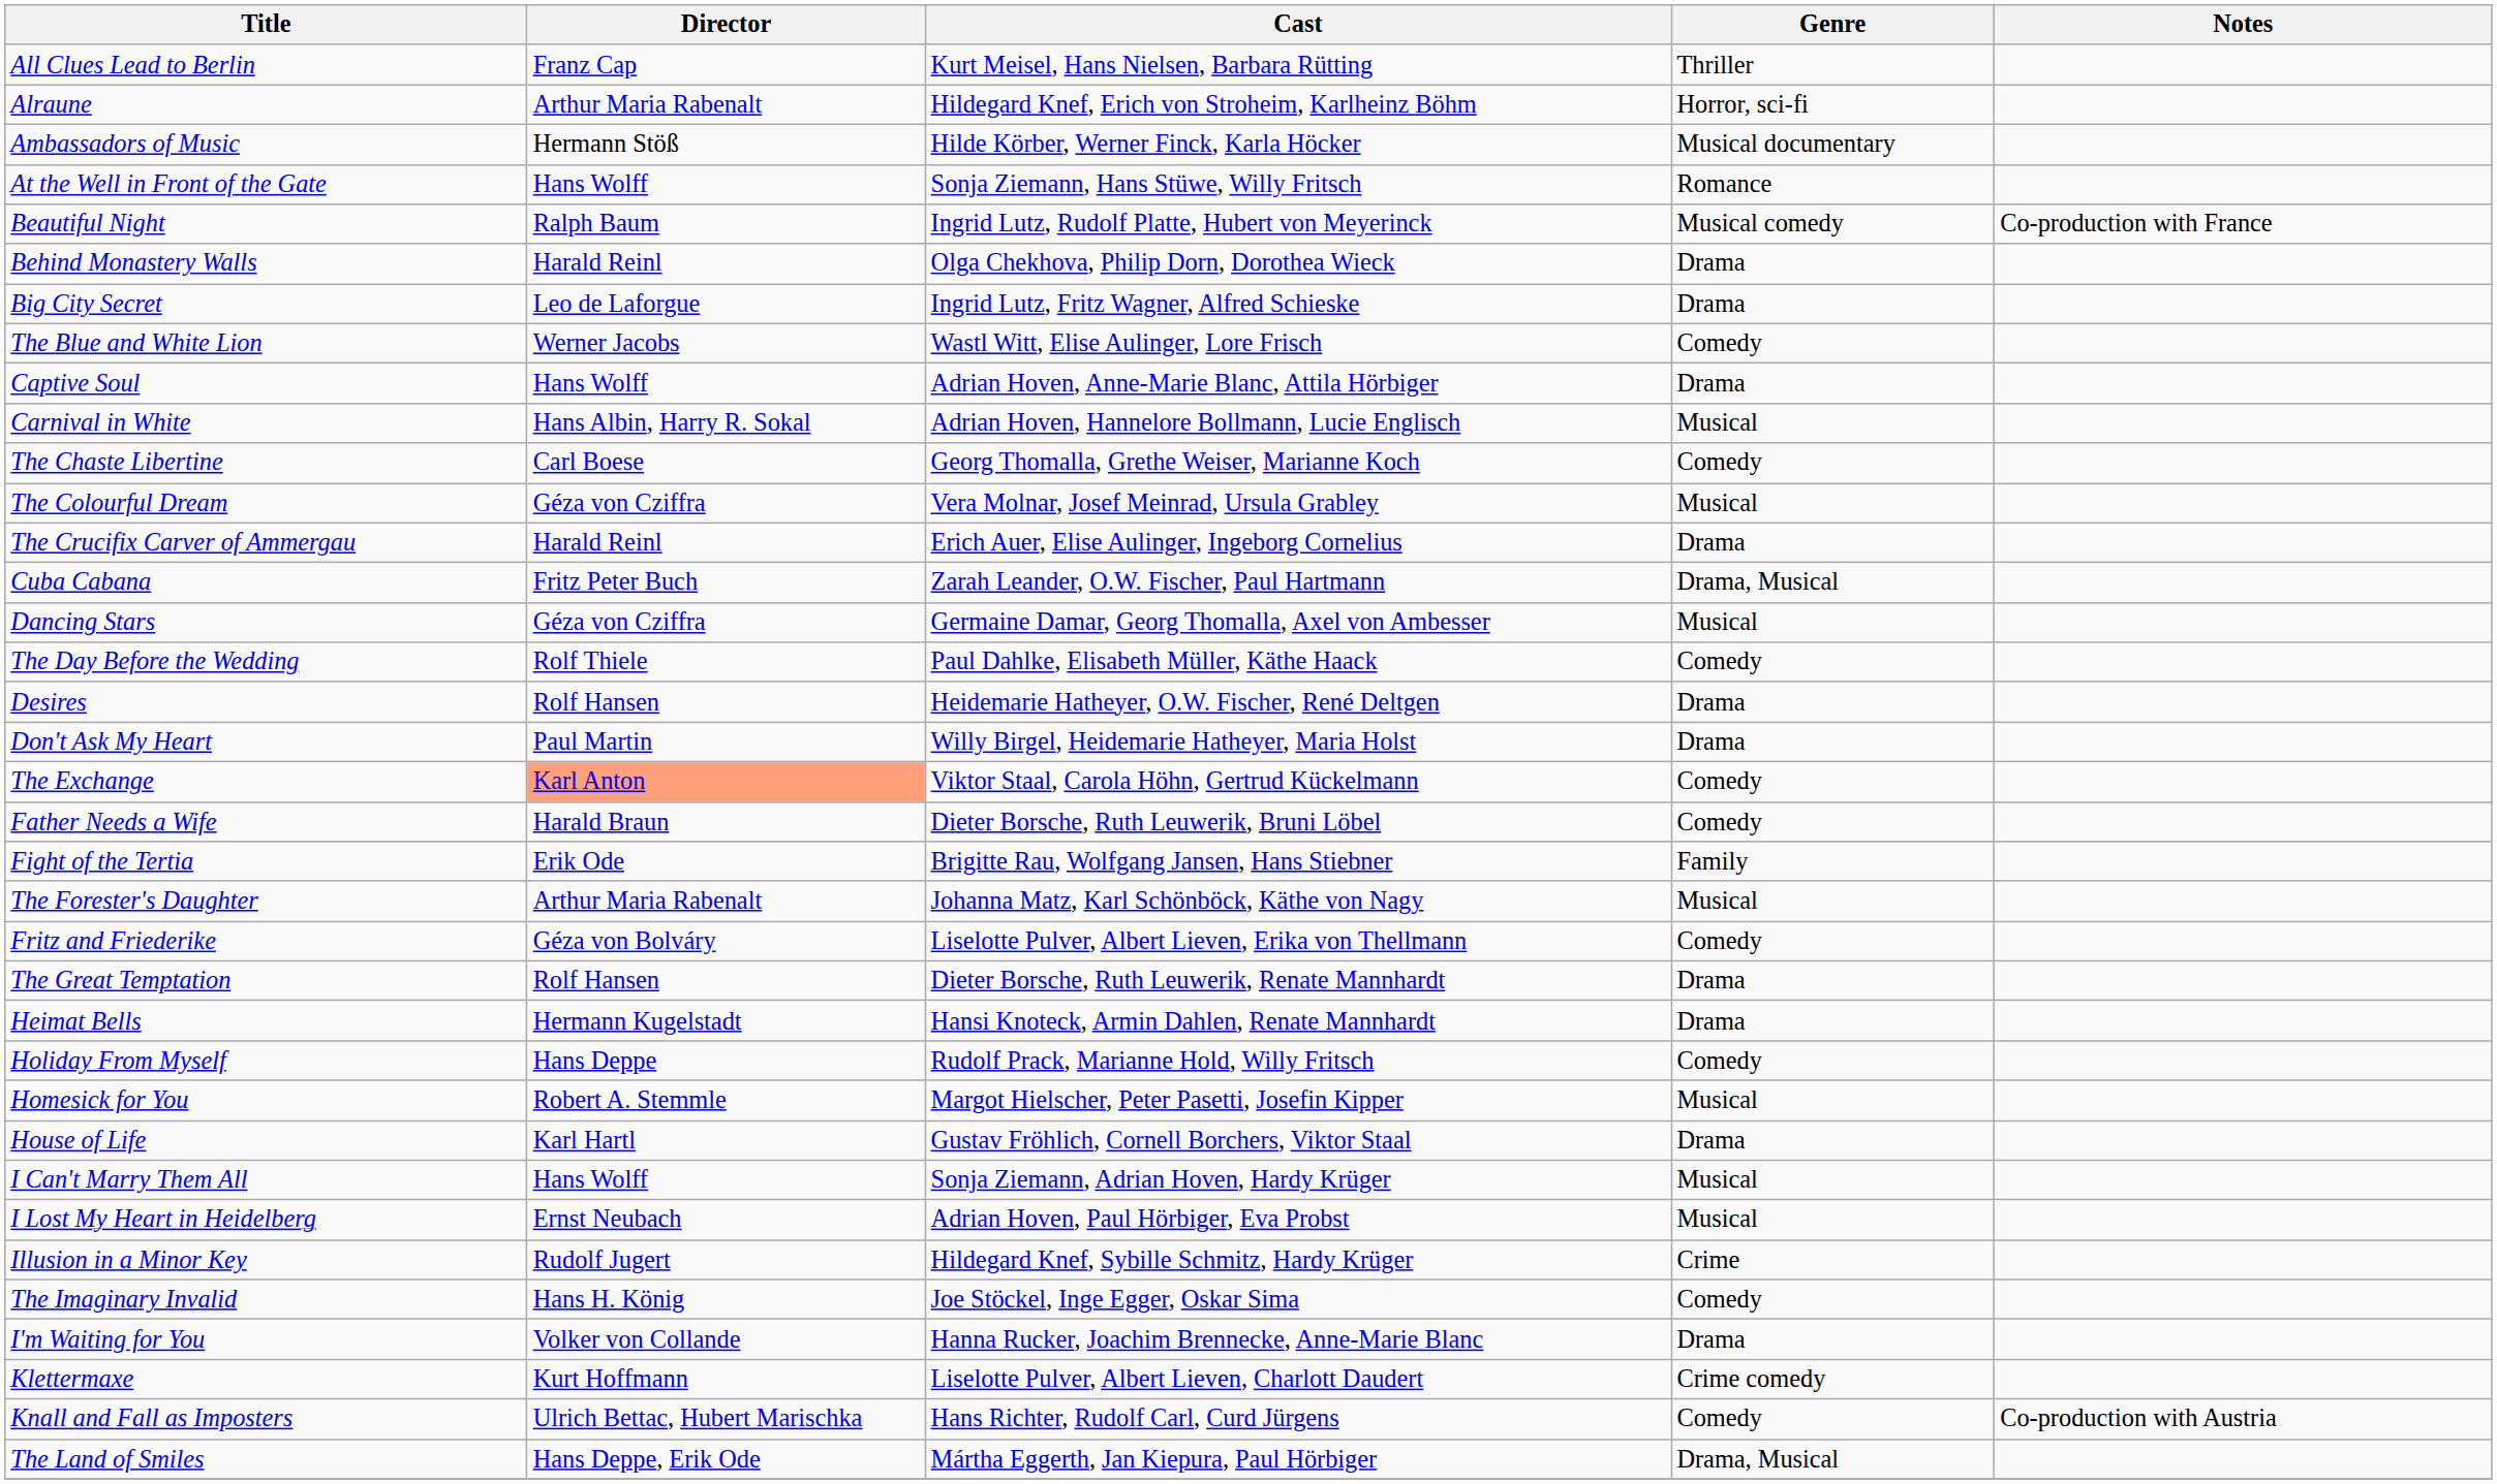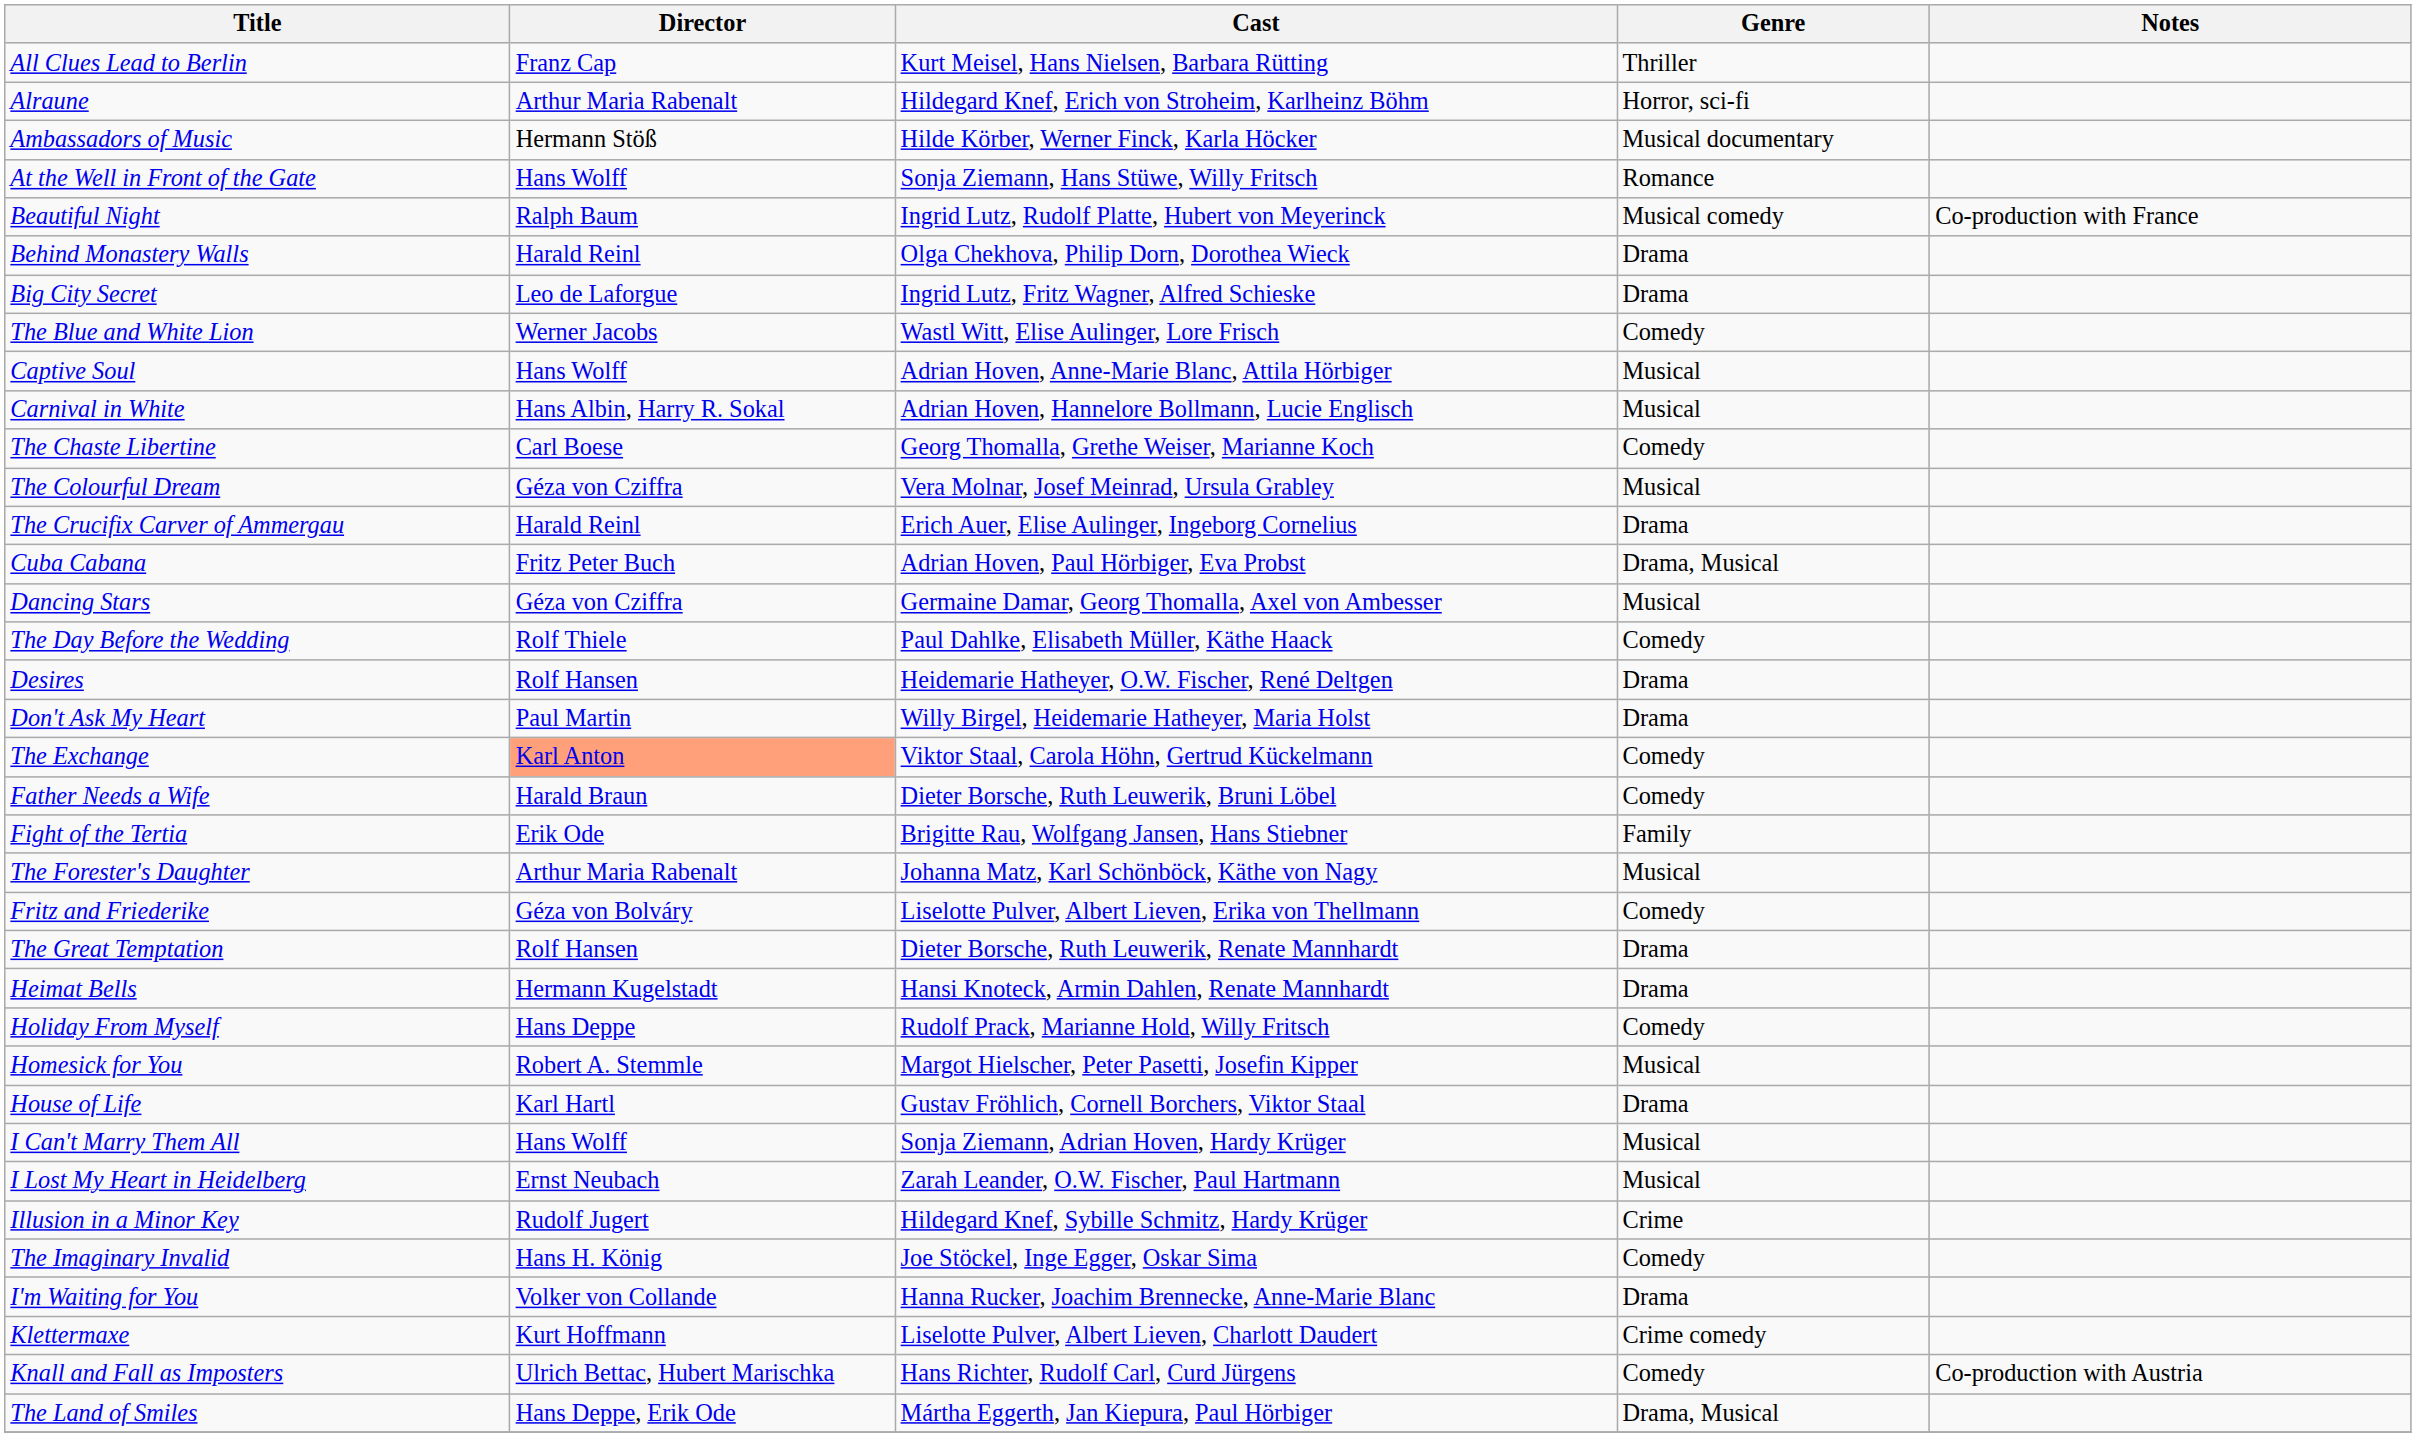 <table class="wikitable" style="width:100%;">
 <tr>
 <th style="width:21%;">Title</th>
 <th style="width:16%;">Director</th>
 <th style="width:30%;">Cast</th>
 <th style="width:13%;">Genre</th>
 <th style="width:20%;">Notes</th>
 </tr>
 <tr>
 <td><em><a href='#'>All Clues Lead to Berlin</a></em></td>
 <td><a href='#'>Franz Cap</a></td>
 <td><a href='#'>Kurt Meisel</a>, <a href='#'>Hans Nielsen</a>, <a href='#'>Barbara Rütting</a></td>
 <td>Thriller</td>
 <td></td>
 </tr>
 <tr>
 <td><em><a href='#'>Alraune</a></em></td>
 <td><a href='#'>Arthur Maria Rabenalt</a></td>
 <td><a href='#'>Hildegard Knef</a>, <a href='#'>Erich von Stroheim</a>, <a href='#'>Karlheinz Böhm</a></td>
 <td>Horror, sci-fi</td>
 <td></td>
 </tr>
 <tr>
 <td><em><a href='#'>Ambassadors of Music</a></em></td>
 <td>Hermann Stöß</td>
 <td><a href='#'>Hilde Körber</a>, <a href='#'>Werner Finck</a>, <a href='#'>Karla Höcker</a></td>
 <td>Musical documentary</td>
 <td></td>
 </tr>
 <tr>
 <td><em><a href='#'>At the Well in Front of the Gate</a></em></td>
 <td><a href='#'>Hans Wolff</a></td>
 <td><a href='#'>Sonja Ziemann</a>, <a href='#'>Hans Stüwe</a>, <a href='#'>Willy Fritsch</a></td>
 <td>Romance</td>
 <td></td>
 </tr>
 <tr>
 <td><em><a href='#'>Beautiful Night</a></em></td>
 <td><a href='#'>Ralph Baum</a></td>
 <td><a href='#'>Ingrid Lutz</a>,  <a href='#'>Rudolf Platte</a>, <a href='#'>Hubert von Meyerinck</a></td>
 <td>Musical comedy</td>
 <td>Co-production with France</td>
 </tr>
 <tr>
 <td><em><a href='#'>Behind Monastery Walls</a></em></td>
 <td><a href='#'>Harald Reinl</a></td>
 <td><a href='#'>Olga Chekhova</a>, <a href='#'>Philip Dorn</a>, <a href='#'>Dorothea Wieck</a></td>
 <td>Drama</td>
 <td></td>
 </tr>
 <tr>
 <td><em><a href='#'>Big City Secret</a></em></td>
 <td><a href='#'>Leo de Laforgue</a></td>
 <td><a href='#'>Ingrid Lutz</a>, <a href='#'>Fritz Wagner</a>, <a href='#'>Alfred Schieske</a></td>
 <td>Drama</td>
 <td></td>
 </tr>
 <tr>
 <td><em><a href='#'>The Blue and White Lion</a></em></td>
 <td><a href='#'>Werner Jacobs</a></td>
 <td><a href='#'>Wastl Witt</a>, <a href='#'>Elise Aulinger</a>, <a href='#'>Lore Frisch</a></td>
 <td>Comedy</td>
 <td></td>
 </tr>
 <tr>
 <td><em><a href='#'>Captive Soul</a></em></td>
 <td><a href='#'>Hans Wolff</a></td>
 <td><a href='#'>Adrian Hoven</a>, <a href='#'>Anne-Marie Blanc</a>, <a href='#'>Attila Hörbiger</a></td>
-<td>Drama</td>
+<td>Musical</td>
 <td></td>
 </tr>
 <tr>
 <td><em><a href='#'>Carnival in White</a></em></td>
 <td><a href='#'>Hans Albin</a>, <a href='#'>Harry R. Sokal</a></td>
 <td><a href='#'>Adrian Hoven</a>, <a href='#'>Hannelore Bollmann</a>, <a href='#'>Lucie Englisch</a></td>
 <td>Musical</td>
 <td></td>
 </tr>
 <tr>
 <td><em><a href='#'>The Chaste Libertine</a></em></td>
 <td><a href='#'>Carl Boese</a></td>
 <td><a href='#'>Georg Thomalla</a>, <a href='#'>Grethe Weiser</a>, <a href='#'>Marianne Koch</a></td>
 <td>Comedy</td>
 <td></td>
 </tr>
 <tr>
 <td><em><a href='#'>The Colourful Dream</a></em></td>
 <td><a href='#'>Géza von Cziffra</a></td>
 <td><a href='#'>Vera Molnar</a>, <a href='#'>Josef Meinrad</a>, <a href='#'>Ursula Grabley</a></td>
 <td>Musical</td>
 <td></td>
 </tr>
 <tr>
 <td><em><a href='#'>The Crucifix Carver of Ammergau</a></em></td>
 <td><a href='#'>Harald Reinl</a></td>
 <td><a href='#'>Erich Auer</a>, <a href='#'>Elise Aulinger</a>, <a href='#'>Ingeborg Cornelius</a></td>
 <td>Drama</td>
 <td></td>
 </tr>
 <tr>
 <td><em><a href='#'>Cuba Cabana</a></em></td>
 <td><a href='#'>Fritz Peter Buch</a></td>
-<td><a href='#'>Zarah Leander</a>, <a href='#'>O.W. Fischer</a>, <a href='#'>Paul Hartmann</a></td>
+<td><a href='#'>Adrian Hoven</a>, <a href='#'>Paul Hörbiger</a>, <a href='#'>Eva Probst</a></td>
 <td>Drama, Musical</td>
 <td></td>
 </tr>
 <tr>
 <td><em><a href='#'>Dancing Stars</a></em></td>
 <td><a href='#'>Géza von Cziffra</a></td>
 <td><a href='#'>Germaine Damar</a>, <a href='#'>Georg Thomalla</a>, <a href='#'>Axel von Ambesser</a></td>
 <td>Musical</td>
 <td></td>
 </tr>
 <tr>
 <td><em><a href='#'>The Day Before the Wedding</a></em></td>
 <td><a href='#'>Rolf Thiele</a></td>
 <td><a href='#'>Paul Dahlke</a>, <a href='#'>Elisabeth Müller</a>, <a href='#'>Käthe Haack</a></td>
 <td>Comedy</td>
 <td></td>
 </tr>
 <tr>
 <td><em><a href='#'>Desires</a></em></td>
 <td><a href='#'>Rolf Hansen</a></td>
 <td><a href='#'>Heidemarie Hatheyer</a>, <a href='#'>O.W. Fischer</a>, <a href='#'>René Deltgen</a></td>
 <td>Drama</td>
 <td></td>
 </tr>
 <tr>
 <td><em><a href='#'>Don't Ask My Heart</a></em></td>
 <td><a href='#'>Paul Martin</a></td>
 <td><a href='#'>Willy Birgel</a>, <a href='#'>Heidemarie Hatheyer</a>, <a href='#'>Maria Holst</a></td>
 <td>Drama</td>
 <td></td>
 </tr>
 <tr>
 <td><em><a href='#'>The Exchange</a></em></td>
 <td style="background: lightsalmon;"><a href='#'>Karl Anton</a></td>
 <td><a href='#'>Viktor Staal</a>, <a href='#'>Carola Höhn</a>, <a href='#'>Gertrud Kückelmann</a></td>
 <td>Comedy</td>
 <td></td>
 </tr>
 <tr>
 <td><em><a href='#'>Father Needs a Wife</a></em></td>
 <td><a href='#'>Harald Braun</a></td>
 <td><a href='#'>Dieter Borsche</a>, <a href='#'>Ruth Leuwerik</a>, <a href='#'>Bruni Löbel</a></td>
 <td>Comedy</td>
 <td></td>
 </tr>
 <tr>
 <td><em><a href='#'>Fight of the Tertia</a></em></td>
 <td><a href='#'>Erik Ode</a></td>
 <td><a href='#'>Brigitte Rau</a>, <a href='#'>Wolfgang Jansen</a>, <a href='#'>Hans Stiebner</a></td>
 <td>Family</td>
 <td></td>
 </tr>
 <tr>
 <td><em><a href='#'>The Forester's Daughter</a></em></td>
 <td><a href='#'>Arthur Maria Rabenalt</a></td>
 <td><a href='#'>Johanna Matz</a>, <a href='#'>Karl Schönböck</a>, <a href='#'>Käthe von Nagy</a></td>
 <td>Musical</td>
 <td></td>
 </tr>
 <tr>
 <td><em><a href='#'>Fritz and Friederike</a></em></td>
 <td><a href='#'>Géza von Bolváry</a></td>
 <td><a href='#'>Liselotte Pulver</a>, <a href='#'>Albert Lieven</a>, <a href='#'>Erika von Thellmann</a></td>
 <td>Comedy</td>
 <td></td>
 </tr>
 <tr>
 <td><em><a href='#'>The Great Temptation</a></em></td>
 <td><a href='#'>Rolf Hansen</a></td>
 <td><a href='#'>Dieter Borsche</a>, <a href='#'>Ruth Leuwerik</a>, <a href='#'>Renate Mannhardt</a></td>
 <td>Drama</td>
 <td></td>
 </tr>
 <tr>
 <td><em><a href='#'>Heimat Bells</a></em></td>
 <td><a href='#'>Hermann Kugelstadt</a></td>
 <td><a href='#'>Hansi Knoteck</a>, <a href='#'>Armin Dahlen</a>, <a href='#'>Renate Mannhardt</a></td>
 <td>Drama</td>
 <td></td>
 </tr>
 <tr>
 <td><em><a href='#'>Holiday From Myself</a></em></td>
 <td><a href='#'>Hans Deppe</a></td>
 <td><a href='#'>Rudolf Prack</a>, <a href='#'>Marianne Hold</a>, <a href='#'>Willy Fritsch</a></td>
 <td>Comedy</td>
 <td></td>
 </tr>
 <tr>
 <td><em><a href='#'>Homesick for You</a></em></td>
 <td><a href='#'>Robert A. Stemmle</a></td>
 <td><a href='#'>Margot Hielscher</a>, <a href='#'>Peter Pasetti</a>, <a href='#'>Josefin Kipper</a></td>
 <td>Musical</td>
 <td></td>
 </tr>
 <tr>
 <td><em><a href='#'>House of Life</a></em></td>
 <td><a href='#'>Karl Hartl</a></td>
 <td><a href='#'>Gustav Fröhlich</a>, <a href='#'>Cornell Borchers</a>, <a href='#'>Viktor Staal</a></td>
 <td>Drama</td>
 <td></td>
 </tr>
 <tr>
 <td><em><a href='#'>I Can't Marry Them All</a></em></td>
 <td><a href='#'>Hans Wolff</a></td>
 <td><a href='#'>Sonja Ziemann</a>, <a href='#'>Adrian Hoven</a>, <a href='#'>Hardy Krüger</a></td>
 <td>Musical</td>
 <td></td>
 </tr>
 <tr>
 <td><em><a href='#'>I Lost My Heart in Heidelberg</a></em></td>
 <td><a href='#'>Ernst Neubach</a></td>
-<td><a href='#'>Adrian Hoven</a>, <a href='#'>Paul Hörbiger</a>, <a href='#'>Eva Probst</a></td>
+<td><a href='#'>Zarah Leander</a>, <a href='#'>O.W. Fischer</a>, <a href='#'>Paul Hartmann</a></td>
 <td>Musical</td>
 <td></td>
 </tr>
 <tr>
 <td><em><a href='#'>Illusion in a Minor Key</a></em></td>
 <td><a href='#'>Rudolf Jugert</a></td>
 <td><a href='#'>Hildegard Knef</a>, <a href='#'>Sybille Schmitz</a>, <a href='#'>Hardy Krüger</a></td>
 <td>Crime</td>
 <td></td>
 </tr>
 <tr>
 <td><em><a href='#'>The Imaginary Invalid</a></em></td>
 <td><a href='#'>Hans H. König</a></td>
 <td><a href='#'>Joe Stöckel</a>, <a href='#'>Inge Egger</a>, <a href='#'>Oskar Sima</a></td>
 <td>Comedy</td>
 <td></td>
 </tr>
 <tr>
 <td><em><a href='#'>I'm Waiting for You</a></em></td>
 <td><a href='#'>Volker von Collande</a></td>
 <td><a href='#'>Hanna Rucker</a>, <a href='#'>Joachim Brennecke</a>, <a href='#'>Anne-Marie Blanc</a></td>
 <td>Drama</td>
 <td></td>
 </tr>
 <tr>
 <td><em><a href='#'>Klettermaxe</a></em></td>
 <td><a href='#'>Kurt Hoffmann</a></td>
 <td><a href='#'>Liselotte Pulver</a>, <a href='#'>Albert Lieven</a>, <a href='#'>Charlott Daudert</a></td>
 <td>Crime comedy</td>
 <td></td>
 </tr>
 <tr>
 <td><em><a href='#'>Knall and Fall as Imposters</a></em></td>
 <td><a href='#'>Ulrich Bettac</a>, <a href='#'>Hubert Marischka</a></td>
 <td><a href='#'>Hans Richter</a>, <a href='#'>Rudolf Carl</a>, <a href='#'>Curd Jürgens</a></td>
 <td>Comedy</td>
 <td>Co-production with Austria</td>
 </tr>
 <tr>
 <td><em><a href='#'>The Land of Smiles</a></em></td>
 <td><a href='#'>Hans Deppe</a>, <a href='#'>Erik Ode</a></td>
 <td><a href='#'>Mártha Eggerth</a>, <a href='#'>Jan Kiepura</a>, <a href='#'>Paul Hörbiger</a></td>
 <td>Drama, Musical</td>
 <td></td>
 </tr>
 <tr>
 </tr>
 </table>
